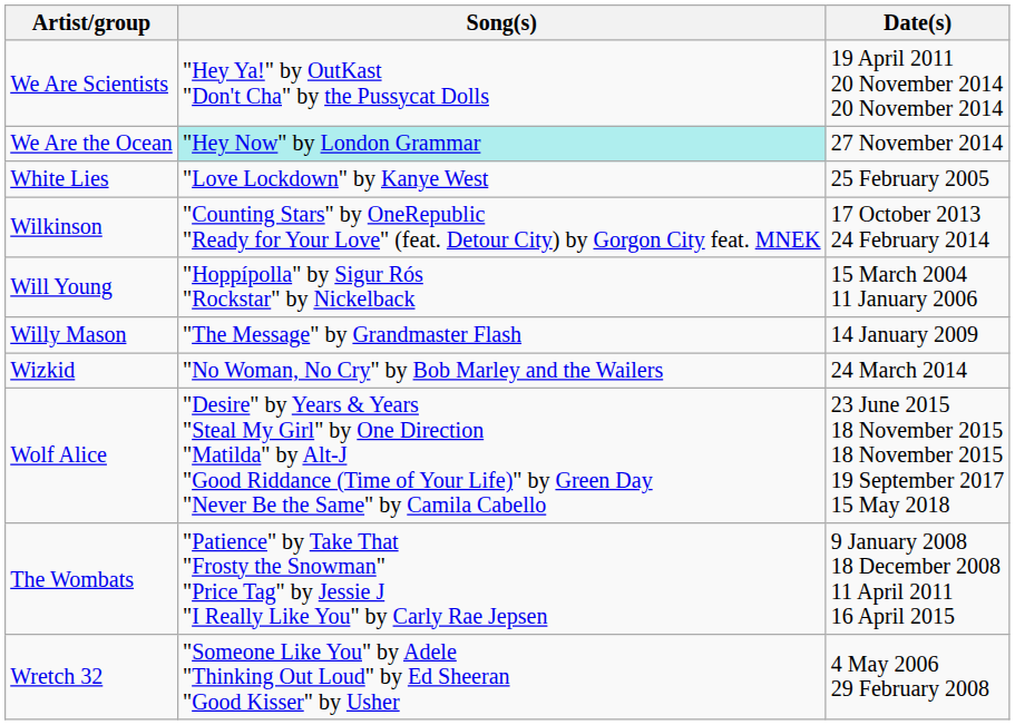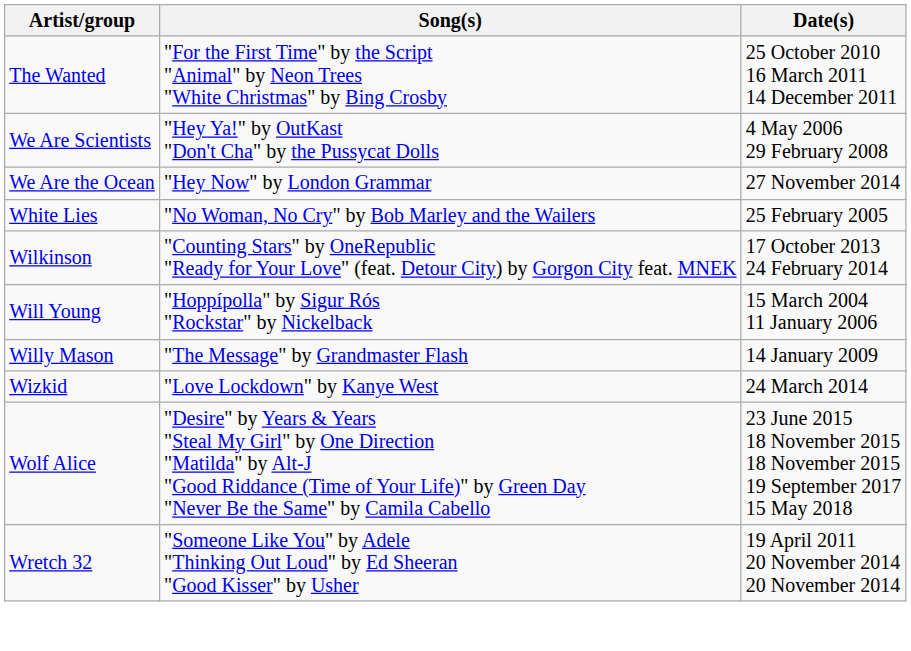 <table class="wikitable">
 <tr>
 <th>Artist/group</th>
 <th>Song(s)</th>
 <th>Date(s)</th>
 </tr>
 <tr>
+<td><a href='#'>The Wanted</a></td>
+<td>"<a href='#'>For the First Time</a>" by <a href='#'>the Script</a><br>"<a href='#'>Animal</a>" by <a href='#'>Neon Trees</a><br>"<a href='#'>White Christmas</a>" by <a href='#'>Bing Crosby</a></td>
+<td>25 October 2010 <br> 16 March 2011<br>14 December 2011</td>
+</tr>
+<tr>
 <td><a href='#'>We Are Scientists</a></td>
 <td>"<a href='#'>Hey Ya!</a>" by <a href='#'>OutKast</a><br>"<a href='#'>Don't Cha</a>" by <a href='#'>the Pussycat Dolls</a></td>
-<td>19 April 2011<br> 20 November 2014<br> 20 November 2014</td>
+<td>4 May 2006<br>29 February 2008</td>
 </tr>
 <tr>
 <td><a href='#'>We Are the Ocean</a></td>
-<td style="background: paleturquoise;">"<a href='#'>Hey Now</a>" by <a href='#'>London Grammar</a></td>
+<td>"<a href='#'>Hey Now</a>" by <a href='#'>London Grammar</a></td>
 <td>27 November 2014</td>
 </tr>
 <tr>
 <td><a href='#'>White Lies</a></td>
-<td>"<a href='#'>Love Lockdown</a>" by <a href='#'>Kanye West</a></td>
+<td>"<a href='#'>No Woman, No Cry</a>" by <a href='#'>Bob Marley and the Wailers</a></td>
 <td>25 February 2005</td>
 </tr>
 <tr>
 <td><a href='#'>Wilkinson</a></td>
 <td>"<a href='#'>Counting Stars</a>" by <a href='#'>OneRepublic</a><br>"<a href='#'>Ready for Your Love</a>" (feat. <a href='#'>Detour City</a>) by <a href='#'>Gorgon City</a> feat. <a href='#'>MNEK</a></td>
 <td>17 October 2013<br>24 February 2014</td>
 </tr>
 <tr>
 <td><a href='#'>Will Young</a></td>
 <td>"<a href='#'>Hoppípolla</a>" by <a href='#'>Sigur Rós</a> <br>"<a href='#'>Rockstar</a>" by <a href='#'>Nickelback</a></td>
 <td>15 March 2004<br>11 January 2006</td>
 </tr>
 <tr>
 <td><a href='#'>Willy Mason</a></td>
 <td>"<a href='#'>The Message</a>" by <a href='#'>Grandmaster Flash</a></td>
 <td>14 January 2009</td>
 </tr>
 <tr>
 <td><a href='#'>Wizkid</a></td>
-<td>"<a href='#'>No Woman, No Cry</a>" by <a href='#'>Bob Marley and the Wailers</a></td>
+<td>"<a href='#'>Love Lockdown</a>" by <a href='#'>Kanye West</a></td>
 <td>24 March 2014</td>
 </tr>
 <tr>
 <td><a href='#'>Wolf Alice</a></td>
 <td>"<a href='#'>Desire</a>" by <a href='#'>Years & Years</a><br>"<a href='#'>Steal My Girl</a>" by <a href='#'>One Direction</a><br>"<a href='#'>Matilda</a>" by <a href='#'>Alt-J</a><br>"<a href='#'>Good Riddance (Time of Your Life)</a>" by <a href='#'>Green Day</a><br>"<a href='#'>Never Be the Same</a>" by <a href='#'>Camila Cabello</a></td>
 <td>23 June 2015<br>18 November 2015<br>18 November 2015<br>19 September 2017<br>15 May 2018</td>
 </tr>
 <tr>
-<td><a href='#'>The Wombats</a></td>
-<td>"<a href='#'>Patience</a>" by <a href='#'>Take That</a><br> "<a href='#'>Frosty the Snowman</a>" <br> "<a href='#'>Price Tag</a>" by <a href='#'>Jessie J</a><br>"<a href='#'>I Really Like You</a>" by <a href='#'>Carly Rae Jepsen</a></td>
-<td>9 January 2008 <br> 18 December 2008 <br> 11 April 2011<br>16 April 2015</td>
-</tr>
-<tr>
 <td><a href='#'>Wretch 32</a></td>
 <td>"<a href='#'>Someone Like You</a>" by <a href='#'>Adele</a><br> "<a href='#'>Thinking Out Loud</a>" by <a href='#'>Ed Sheeran</a><br> "<a href='#'>Good Kisser</a>" by <a href='#'>Usher</a></td>
-<td>4 May 2006<br>29 February 2008</td>
+<td>19 April 2011<br> 20 November 2014<br> 20 November 2014</td>
 </tr>
 </table>
